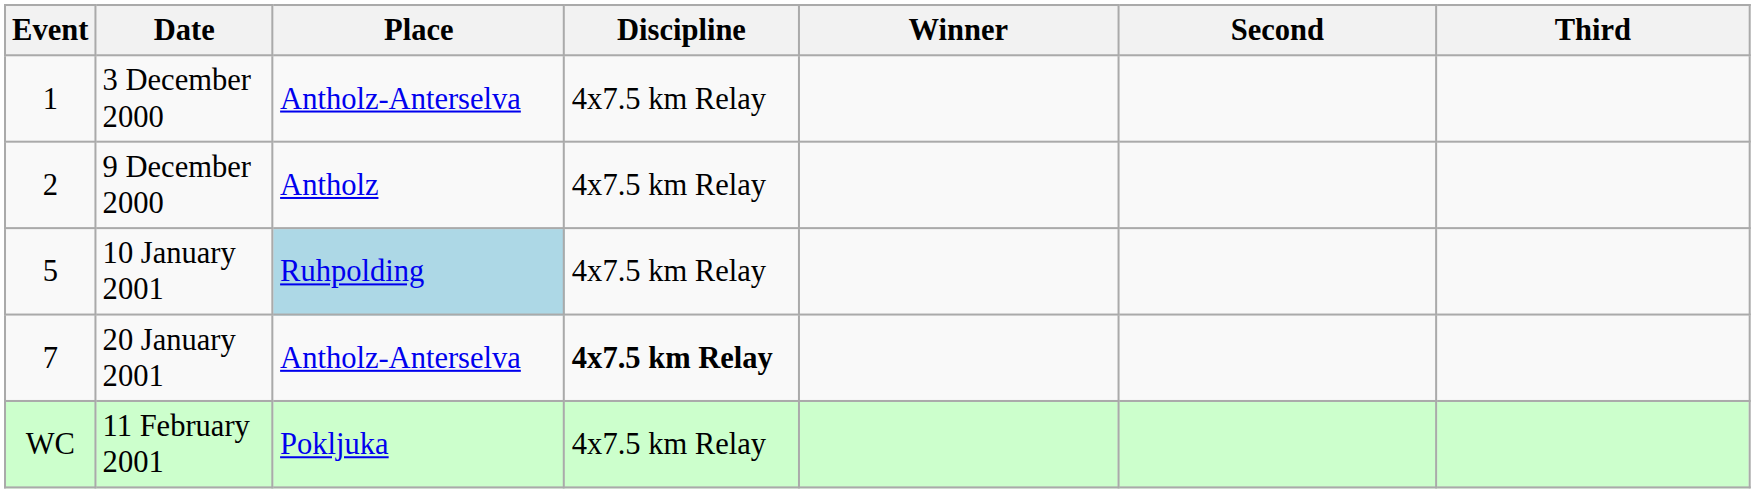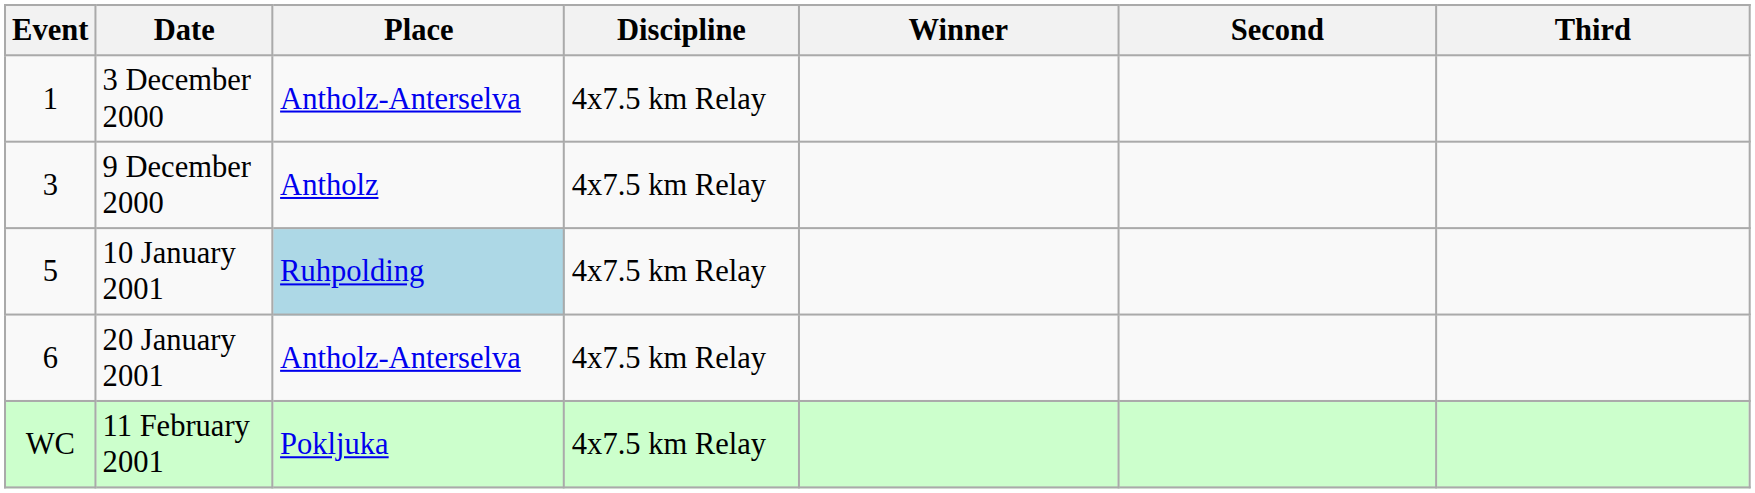 <table class="wikitable" style="font-size:95%;">
 <tr>
 <th width="30">Event</th>
 <th width="90">Date</th>
 <th width="169">Place</th>
 <th width="130">Discipline</th>
 <th width="200">Winner</th>
 <th width="200">Second</th>
 <th width="200">Third</th>
 </tr>
 <tr>
 <td align=center>1</td>
 <td>3 December 2000</td>
 <td> <a href='#'>Antholz-Anterselva</a></td>
 <td>4x7.5 km Relay</td>
 <td></td>
 <td></td>
 <td></td>
 </tr>
 <tr>
-<td align=center>2</td>
+<td align=center>3</td>
 <td>9 December 2000</td>
 <td> <a href='#'>Antholz</a></td>
 <td>4x7.5 km Relay</td>
 <td></td>
 <td></td>
 <td></td>
 </tr>
 <tr>
 <td align=center>5</td>
 <td>10 January 2001</td>
 <td style="background: lightblue;"> <a href='#'>Ruhpolding</a></td>
 <td>4x7.5 km Relay</td>
 <td></td>
 <td></td>
 <td></td>
 </tr>
 <tr>
-<td align=center>7</td>
+<td align=center>6</td>
 <td>20 January 2001</td>
 <td> <a href='#'>Antholz-Anterselva</a></td>
-<td><strong>4x7.5 km Relay</strong></td>
+<td>4x7.5 km Relay</td>
 <td></td>
 <td></td>
 <td></td>
 </tr>
 <tr style="background:#CCFFCC">
 <td align=center>WC</td>
 <td>11 February 2001</td>
 <td> <a href='#'>Pokljuka</a></td>
 <td>4x7.5 km Relay</td>
 <td></td>
 <td></td>
 <td></td>
 </tr>
 </table>
